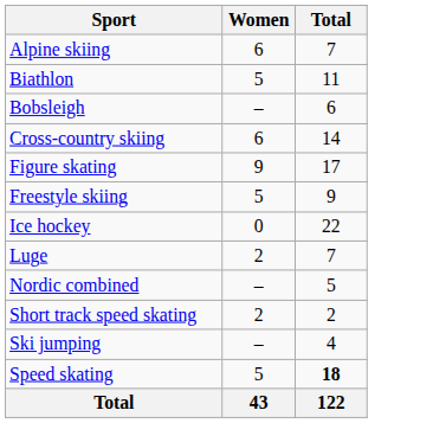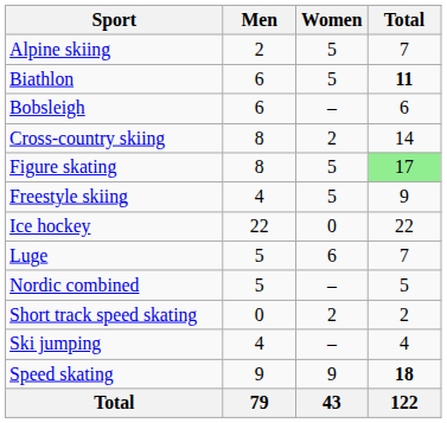 <table class="wikitable sortable" style="text-align:center;">
 <tr>
 <th width=180>Sport</th>
+<th width=55>Men</th>
 <th width=55>Women</th>
 <th width=55>Total</th>
 </tr>
 <tr>
 <td align=left><a href='#'>Alpine skiing</a></td>
-<td>6</td>
+<td>2</td>
+<td>5</td>
 <td>7</td>
 </tr>
 <tr>
 <td align=left><a href='#'>Biathlon</a></td>
+<td>6</td>
 <td>5</td>
-<td>11</td>
+<td><strong>11</strong></td>
 </tr>
 <tr>
 <td align=left><a href='#'>Bobsleigh</a></td>
+<td>6</td>
 <td>–</td>
 <td>6</td>
 </tr>
 <tr>
 <td align=left><a href='#'>Cross-country skiing</a></td>
-<td>6</td>
+<td>8</td>
+<td>2</td>
 <td>14</td>
 </tr>
 <tr>
 <td align=left><a href='#'>Figure skating</a></td>
-<td>9</td>
-<td>17</td>
+<td>8</td>
+<td>5</td>
+<td style="background: lightgreen;">17</td>
 </tr>
 <tr>
 <td align=left><a href='#'>Freestyle skiing</a></td>
+<td>4</td>
 <td>5</td>
 <td>9</td>
 </tr>
 <tr>
 <td align=left><a href='#'>Ice hockey</a></td>
+<td>22</td>
 <td>0</td>
 <td>22</td>
 </tr>
 <tr>
 <td align=left><a href='#'>Luge</a></td>
-<td>2</td>
+<td>5</td>
+<td>6</td>
 <td>7</td>
 </tr>
 <tr>
 <td align=left><a href='#'>Nordic combined</a></td>
+<td>5</td>
 <td>–</td>
 <td>5</td>
 </tr>
 <tr>
 <td align=left><a href='#'>Short track speed skating</a></td>
+<td>0</td>
 <td>2</td>
 <td>2</td>
 </tr>
 <tr>
 <td align=left><a href='#'>Ski jumping</a></td>
+<td>4</td>
 <td>–</td>
 <td>4</td>
 </tr>
 <tr>
 <td align=left><a href='#'>Speed skating</a></td>
-<td>5</td>
+<td>9</td>
+<td>9</td>
 <td><strong>18</strong></td>
 </tr>
 <tr>
 <th>Total</th>
+<th>79</th>
 <th>43</th>
 <th>122</th>
 </tr>
 </table>
